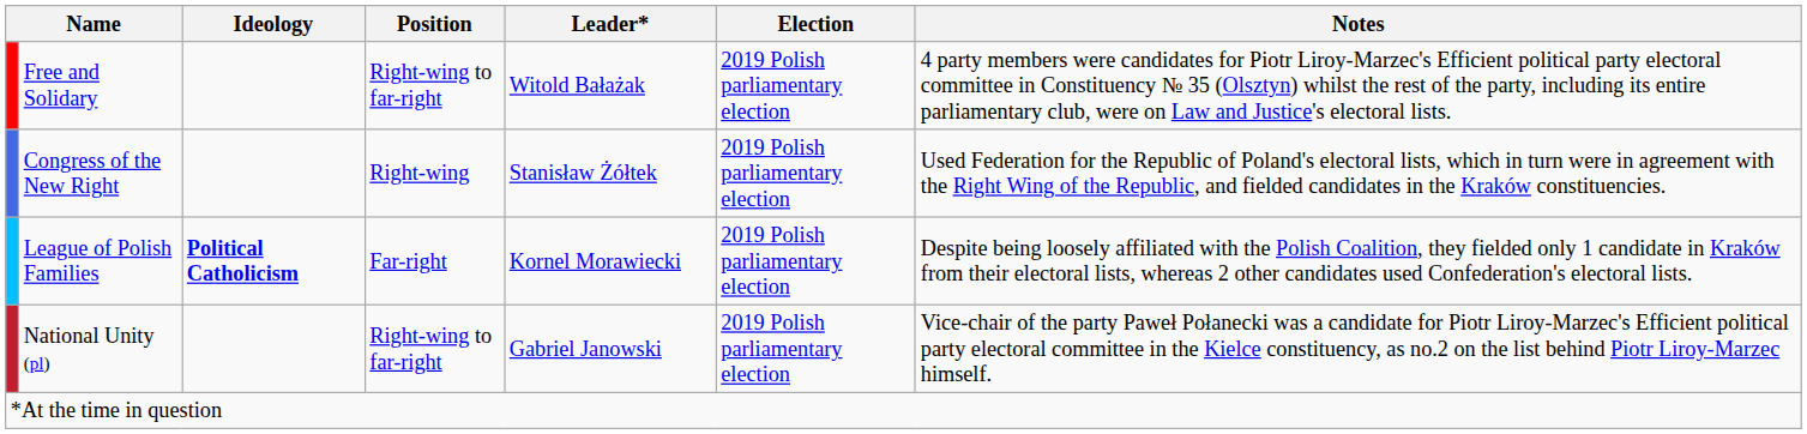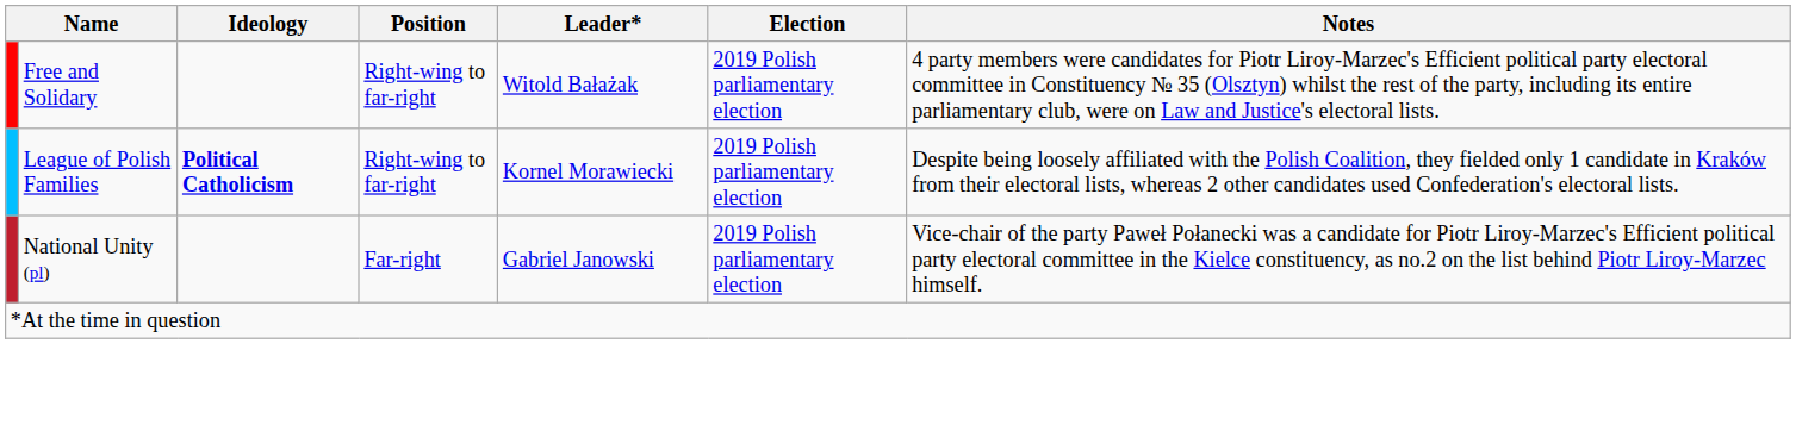 <table class="wikitable" style="font-size:95%;">
 <tr>
 <th style="width:200px" colspan="2">Name</th>
 <th style="width:120px">Ideology</th>
 <th style="width:90px">Position</th>
 <th style="width:140px">Leader*</th>
 <th>Election</th>
 <th>Notes</th>
 </tr>
 <tr>
 <td style="width:2px; background:#FF0000;"></td>
 <td><a href='#'>Free and Solidary</a></td>
 <td></td>
 <td><a href='#'>Right-wing</a> to <a href='#'>far-right</a></td>
 <td><a href='#'>Witold Bałażak</a></td>
 <td><a href='#'>2019 Polish parliamentary election</a></td>
 <td>4 party members were candidates for Piotr Liroy-Marzec's Efficient political party electoral committee in Constituency № 35 (<a href='#'>Olsztyn</a>) whilst the rest of the party, including its entire parliamentary club, were on <a href='#'>Law and Justice</a>'s electoral lists.</td>
 </tr>
 <tr>
-<td style="width:2px; background:#4169E1;"></td>
-<td><a href='#'>Congress of the New Right</a></td>
-<td></td>
-<td><a href='#'>Right-wing</a></td>
-<td><a href='#'>Stanisław Żółtek</a></td>
-<td><a href='#'>2019 Polish parliamentary election</a></td>
-<td>Used Federation for the Republic of Poland's electoral lists, which in turn were in agreement with the <a href='#'>Right Wing of the Republic</a>, and fielded candidates in the <a href='#'>Kraków</a> constituencies.</td>
-</tr>
-<tr>
 <td style="width:2px; background:#00BFFF;"></td>
 <td><a href='#'>League of Polish Families</a></td>
 <td><strong><a href='#'>Political Catholicism</a></strong></td>
-<td><a href='#'>Far-right</a></td>
+<td><a href='#'>Right-wing</a> to <a href='#'>far-right</a></td>
 <td><a href='#'>Kornel Morawiecki</a></td>
 <td><a href='#'>2019 Polish parliamentary election</a></td>
 <td>Despite being loosely affiliated with the <a href='#'>Polish Coalition</a>, they fielded only 1 candidate in <a href='#'>Kraków</a> from their electoral lists, whereas 2 other candidates used Confederation's electoral lists.</td>
 </tr>
 <tr>
 <td style="width:2px; background:#BF1E2E;"></td>
 <td>National Unity <br> <small>(<a href='#'>pl</a>)</small></td>
 <td></td>
-<td><a href='#'>Right-wing</a> to <a href='#'>far-right</a></td>
+<td><a href='#'>Far-right</a></td>
 <td><a href='#'>Gabriel Janowski</a></td>
 <td><a href='#'>2019 Polish parliamentary election</a></td>
 <td>Vice-chair of the party Paweł Połanecki was a candidate for Piotr Liroy-Marzec's Efficient political party electoral committee in the <a href='#'>Kielce</a> constituency, as no.2 on the list behind <a href='#'>Piotr Liroy-Marzec</a> himself.</td>
 </tr>
 <tr>
 <td colspan="7">*At the time in question</td>
 </tr>
 </table>
